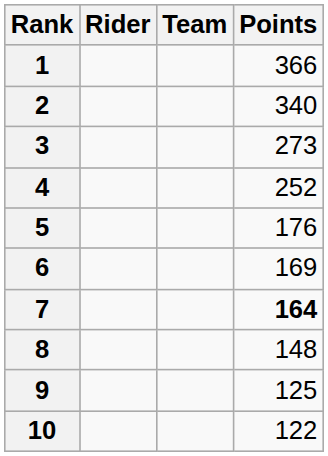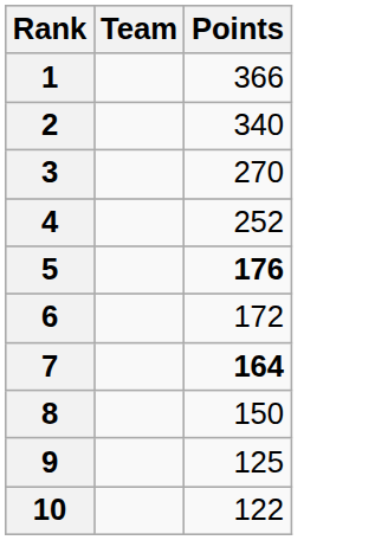 <table class="wikitable">
 <tr>
 <th scope="col">Rank</th>
-<th scope="col">Rider</th>
 <th scope="col">Team</th>
 <th scope="col">Points</th>
 </tr>
 <tr>
 <th scope="row">1</th>
-<td>  </td>
 <td></td>
 <td style="text-align:right;">366</td>
 </tr>
 <tr>
 <th scope="row">2</th>
 <td></td>
-<td></td>
 <td style="text-align:right;">340</td>
 </tr>
 <tr>
 <th scope="row">3</th>
 <td></td>
-<td></td>
-<td style="text-align:right;">273</td>
+<td style="text-align:right;">270</td>
 </tr>
 <tr>
 <th scope="row">4</th>
-<td></td>
 <td></td>
 <td style="text-align:right;">252</td>
 </tr>
 <tr>
 <th scope="row">5</th>
 <td></td>
-<td></td>
-<td style="text-align:right;">176</td>
+<td style="text-align:right;"><strong>176</strong></td>
 </tr>
 <tr>
 <th scope="row">6</th>
 <td></td>
-<td></td>
-<td style="text-align:right;">169</td>
+<td style="text-align:right;">172</td>
 </tr>
 <tr>
 <th scope="row">7</th>
-<td></td>
 <td></td>
 <td style="text-align:right;"><strong>164</strong></td>
 </tr>
 <tr>
 <th scope="row">8</th>
 <td></td>
-<td></td>
-<td style="text-align:right;">148</td>
+<td style="text-align:right;">150</td>
 </tr>
 <tr>
 <th scope="row">9</th>
-<td></td>
 <td></td>
 <td style="text-align:right;">125</td>
 </tr>
 <tr>
 <th scope="row">10</th>
 <td></td>
-<td></td>
 <td style="text-align:right;">122</td>
 </tr>
 </table>
